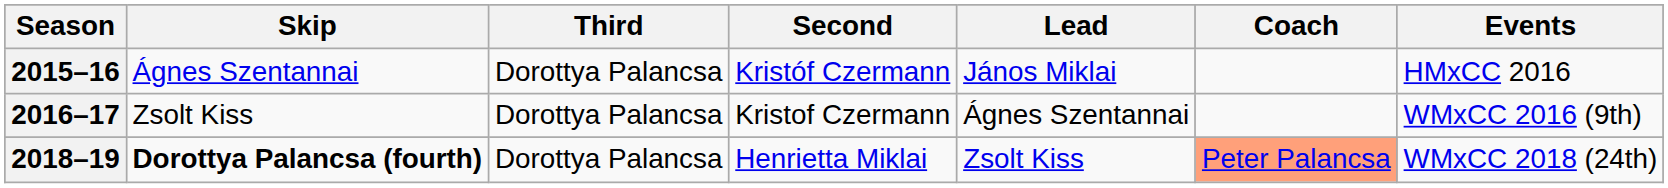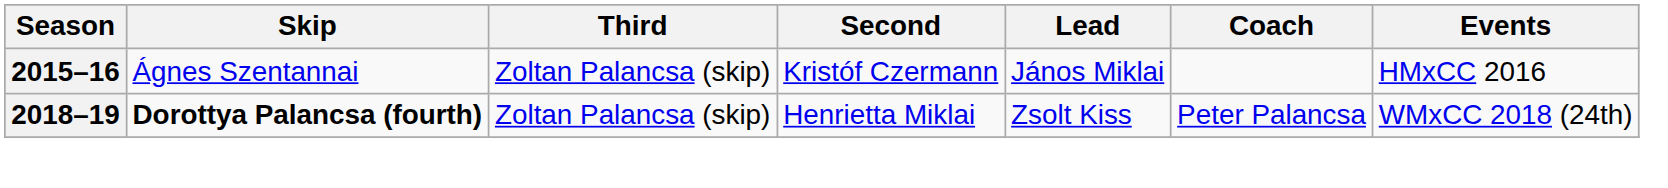 <table class="wikitable">
 <tr>
 <th scope="col">Season</th>
 <th scope="col">Skip</th>
 <th scope="col">Third</th>
 <th scope="col">Second</th>
 <th scope="col">Lead</th>
 <th scope="col">Coach</th>
 <th scope="col">Events</th>
 </tr>
 <tr>
 <th scope="row">2015–16</th>
 <td><a href='#'>Ágnes Szentannai</a></td>
-<td>Dorottya Palancsa</td>
+<td><a href='#'>Zoltan Palancsa</a> (skip)</td>
 <td><a href='#'>Kristóf Czermann</a></td>
 <td><a href='#'>János Miklai</a></td>
 <td></td>
 <td><a href='#'>HMxCC</a> 2016 </td>
 </tr>
 <tr>
-<th scope="row">2016–17</th>
-<td>Zsolt Kiss</td>
-<td>Dorottya Palancsa</td>
-<td>Kristof Czermann</td>
-<td>Ágnes Szentannai</td>
-<td></td>
-<td><a href='#'>WMxCC 2016</a> (9th)</td>
-</tr>
-<tr>
 <th scope="row">2018–19</th>
 <td><strong>Dorottya Palancsa (fourth)</strong></td>
-<td>Dorottya Palancsa</td>
+<td><a href='#'>Zoltan Palancsa</a> (skip)</td>
 <td><a href='#'>Henrietta Miklai</a></td>
 <td><a href='#'>Zsolt Kiss</a></td>
-<td style="background: lightsalmon;"><a href='#'>Peter Palancsa</a></td>
+<td><a href='#'>Peter Palancsa</a></td>
 <td><a href='#'>WMxCC 2018</a> (24th)</td>
 </tr>
 </table>
